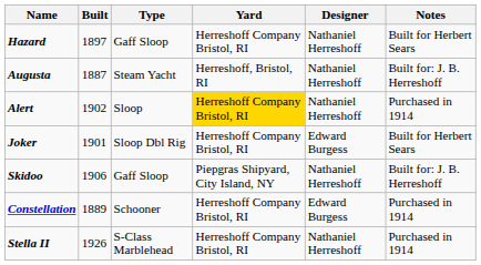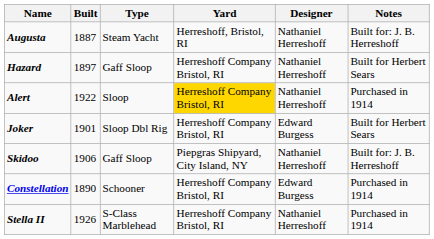 <table class="wikitable">
 <tr>
 <th>Name</th>
 <th>Built</th>
 <th>Type</th>
 <th>Yard</th>
 <th>Designer</th>
 <th>Notes</th>
 </tr>
 <tr>
+<td><strong><em>Augusta</em></strong></td>
+<td>1887</td>
+<td>Steam Yacht</td>
+<td>Herreshoff, Bristol, RI</td>
+<td>Nathaniel Herreshoff</td>
+<td>Built for: J. B. Herreshoff</td>
+</tr>
+<tr>
 <td><strong><em>Hazard</em></strong></td>
 <td>1897</td>
 <td>Gaff Sloop</td>
 <td>Herreshoff Company Bristol, RI</td>
 <td>Nathaniel Herreshoff</td>
 <td>Built for Herbert Sears</td>
 </tr>
 <tr>
-<td><strong><em>Augusta</em></strong></td>
-<td>1887</td>
-<td>Steam Yacht</td>
-<td>Herreshoff, Bristol, RI</td>
-<td>Nathaniel Herreshoff</td>
-<td>Built for: J. B. Herreshoff</td>
-</tr>
-<tr>
 <td><strong><em>Alert</em></strong></td>
-<td>1902</td>
+<td>1922</td>
 <td>Sloop</td>
 <td style="background: gold;">Herreshoff Company Bristol, RI</td>
 <td>Nathaniel Herreshoff</td>
 <td>Purchased in 1914</td>
 </tr>
 <tr>
 <td><strong><em>Joker</em></strong></td>
 <td>1901</td>
 <td>Sloop Dbl Rig</td>
 <td>Herreshoff Company Bristol, RI</td>
 <td>Edward Burgess</td>
 <td>Built for Herbert Sears</td>
 </tr>
 <tr>
 <td><strong><em>Skidoo</em></strong></td>
 <td>1906</td>
 <td>Gaff Sloop</td>
 <td>Piepgras Shipyard, City Island, NY</td>
 <td>Nathaniel Herreshoff</td>
 <td>Built for: J. B. Herreshoff</td>
 </tr>
 <tr>
 <td><strong><em><a href='#'>Constellation</a></em></strong></td>
-<td>1889</td>
+<td>1890</td>
 <td>Schooner</td>
 <td>Herreshoff Company Bristol, RI</td>
 <td>Edward Burgess</td>
 <td>Purchased in 1914</td>
 </tr>
 <tr>
 <td><strong><em>Stella II</em></strong></td>
 <td>1926</td>
 <td>S-Class Marblehead</td>
 <td>Herreshoff Company Bristol, RI</td>
 <td>Nathaniel Herreshoff</td>
 <td>Purchased in 1914</td>
 </tr>
 </table>
